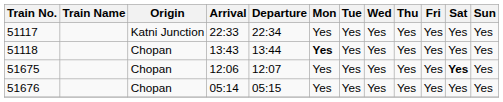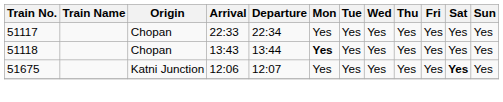 <table class="wikitable">
 <tr>
 <th>Train No.</th>
 <th>Train Name</th>
 <th>Origin</th>
 <th>Arrival</th>
 <th>Departure</th>
 <th>Mon</th>
 <th>Tue</th>
 <th>Wed</th>
 <th>Thu</th>
 <th>Fri</th>
 <th>Sat</th>
 <th>Sun</th>
 </tr>
 <tr>
 <td>51117</td>
 <td></td>
-<td>Katni Junction</td>
+<td>Chopan</td>
 <td>22:33</td>
 <td>22:34</td>
 <td>Yes</td>
 <td>Yes</td>
 <td>Yes</td>
 <td>Yes</td>
 <td>Yes</td>
 <td>Yes</td>
 <td>Yes</td>
 </tr>
 <tr>
 <td>51118</td>
 <td></td>
 <td>Chopan</td>
 <td>13:43</td>
 <td>13:44</td>
 <td><strong>Yes</strong></td>
 <td>Yes</td>
 <td>Yes</td>
 <td>Yes</td>
 <td>Yes</td>
 <td>Yes</td>
 <td>Yes</td>
 </tr>
 <tr>
 <td>51675</td>
 <td></td>
-<td>Chopan</td>
+<td>Katni Junction</td>
 <td>12:06</td>
 <td>12:07</td>
 <td>Yes</td>
 <td>Yes</td>
 <td>Yes</td>
 <td>Yes</td>
 <td>Yes</td>
 <td><strong>Yes</strong></td>
 <td>Yes</td>
 </tr>
 <tr>
-<td>51676</td>
-<td></td>
-<td>Chopan</td>
-<td>05:14</td>
-<td>05:15</td>
-<td>Yes</td>
-<td>Yes</td>
-<td>Yes</td>
-<td>Yes</td>
-<td>Yes</td>
-<td>Yes</td>
-<td>Yes</td>
-</tr>
-<tr>
 </tr>
 </table>
